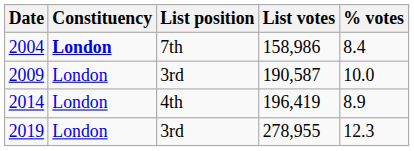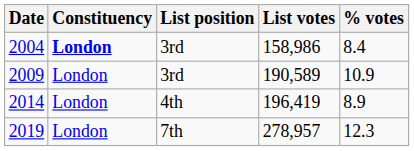 <table class="wikitable">
 <tr>
 <th>Date</th>
 <th>Constituency</th>
 <th>List position</th>
 <th>List votes</th>
 <th>% votes</th>
 </tr>
 <tr>
 <td><a href='#'>2004</a></td>
 <td><strong><a href='#'>London</a></strong></td>
-<td>7th</td>
+<td>3rd</td>
 <td>158,986</td>
 <td>8.4</td>
 </tr>
 <tr>
 <td><a href='#'>2009</a></td>
 <td><a href='#'>London</a></td>
 <td>3rd</td>
-<td>190,587</td>
-<td>10.0</td>
+<td>190,589</td>
+<td>10.9</td>
 </tr>
 <tr>
 <td><a href='#'>2014</a></td>
 <td><a href='#'>London</a></td>
 <td>4th</td>
 <td>196,419</td>
 <td>8.9</td>
 </tr>
 <tr>
 <td><a href='#'>2019</a></td>
 <td><a href='#'>London</a></td>
-<td>3rd</td>
-<td>278,955</td>
+<td>7th</td>
+<td>278,957</td>
 <td>12.3</td>
 </tr>
 </table>
